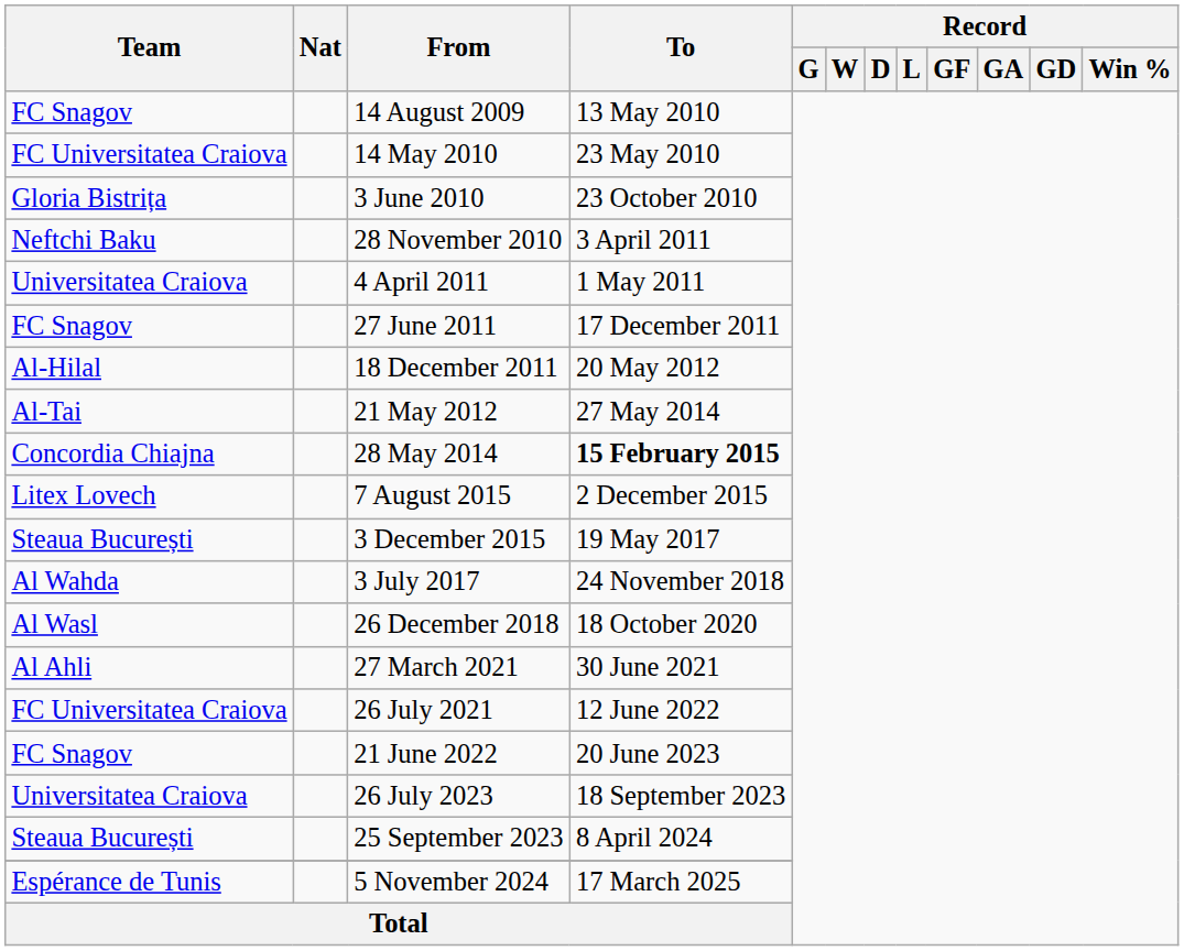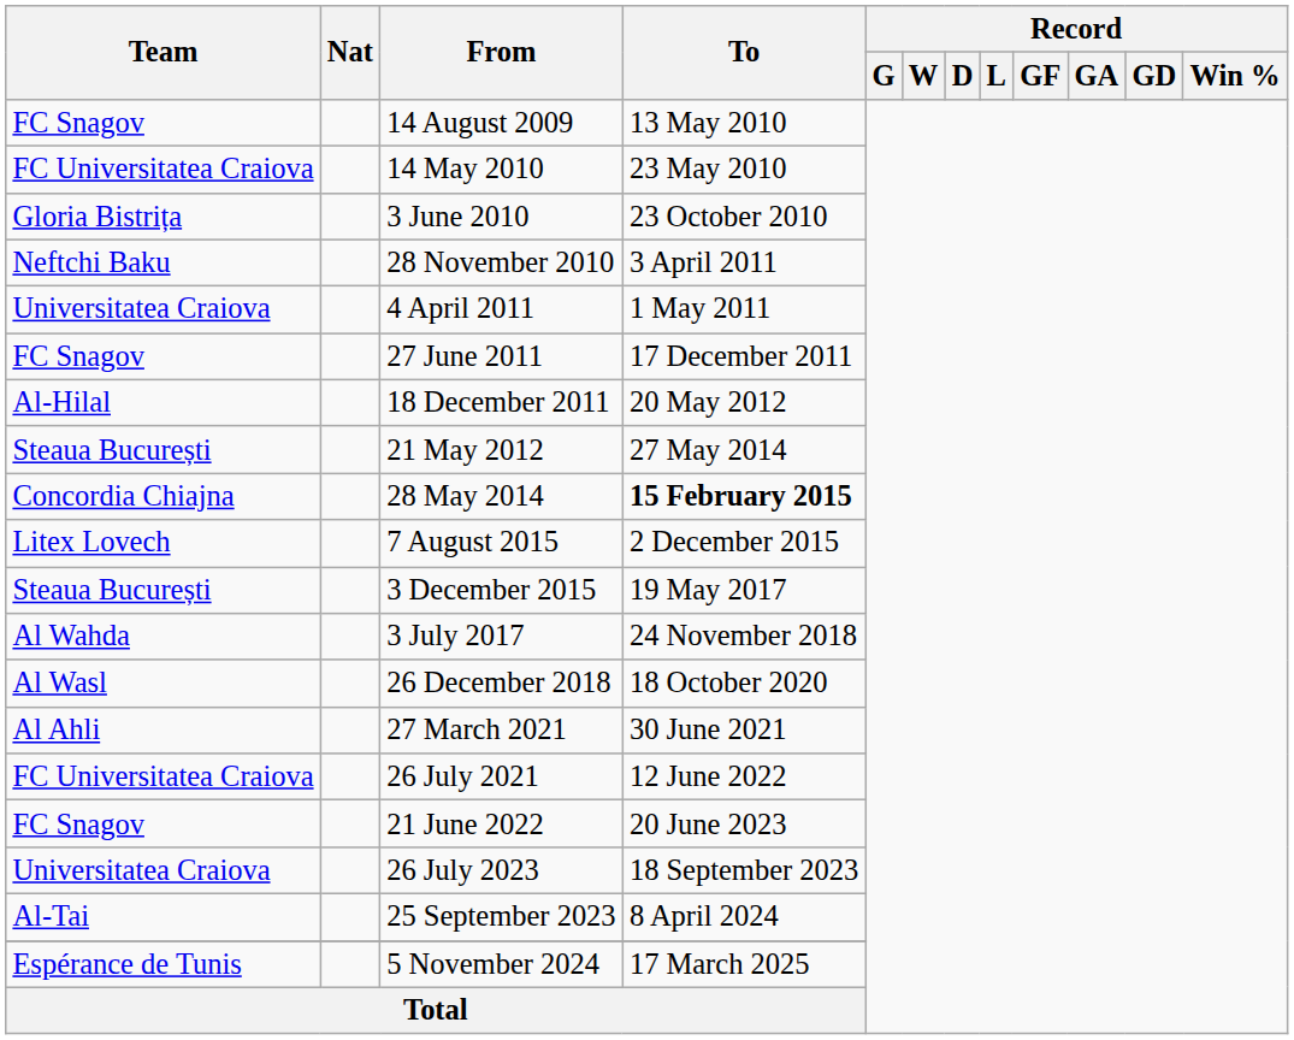 <table class="wikitable" style="text-align: center">
 <tr>
 <th rowspan=2>Team</th>
 <th rowspan=2>Nat</th>
 <th rowspan=2>From</th>
 <th rowspan=2>To</th>
 <th colspan=8>Record</th>
 </tr>
 <tr>
 <th>G</th>
 <th>W</th>
 <th>D</th>
 <th>L</th>
 <th>GF</th>
 <th>GA</th>
 <th>GD</th>
 <th>Win %</th>
 </tr>
 <tr>
 <td align=left><a href='#'>FC Snagov</a></td>
 <td></td>
 <td align=left>14 August 2009</td>
 <td align=left>13 May 2010<br></td>
 </tr>
 <tr>
 <td align=left><a href='#'>FC Universitatea Craiova</a></td>
 <td></td>
 <td align=left>14 May 2010</td>
 <td align=left>23 May 2010<br></td>
 </tr>
 <tr>
 <td align=left><a href='#'>Gloria Bistrița</a></td>
 <td></td>
 <td align=left>3 June 2010</td>
 <td align=left>23 October 2010<br></td>
 </tr>
 <tr>
 <td align=left><a href='#'>Neftchi Baku</a></td>
 <td></td>
 <td align=left>28 November 2010</td>
 <td align=left>3 April 2011<br></td>
 </tr>
 <tr>
 <td align=left><a href='#'>Universitatea Craiova</a></td>
 <td></td>
 <td align=left>4 April 2011</td>
 <td align=left>1 May 2011<br></td>
 </tr>
 <tr>
 <td align=left><a href='#'>FC Snagov</a></td>
 <td></td>
 <td align=left>27 June 2011</td>
 <td align=left>17 December 2011<br></td>
 </tr>
 <tr>
 <td align=left><a href='#'>Al-Hilal</a></td>
 <td></td>
 <td align=left>18 December 2011</td>
 <td align=left>20 May 2012<br></td>
 </tr>
 <tr>
-<td align=left><a href='#'>Al-Tai</a></td>
+<td align=left><a href='#'>Steaua București</a></td>
 <td></td>
 <td align=left>21 May 2012</td>
 <td align=left>27 May 2014<br></td>
 </tr>
 <tr>
 <td align=left><a href='#'>Concordia Chiajna</a></td>
 <td></td>
 <td align=left>28 May 2014</td>
 <td align=left><strong>15 February 2015<br></strong></td>
 </tr>
 <tr>
 <td align=left><a href='#'>Litex Lovech</a></td>
 <td></td>
 <td align=left>7 August 2015</td>
 <td align=left>2 December 2015<br></td>
 </tr>
 <tr>
 <td align=left><a href='#'>Steaua București</a></td>
 <td></td>
 <td align=left>3 December 2015</td>
 <td align=left>19 May 2017<br></td>
 </tr>
 <tr>
 <td align=left><a href='#'>Al Wahda</a></td>
 <td></td>
 <td align=left>3 July 2017</td>
 <td align=left>24 November 2018<br></td>
 </tr>
 <tr>
 <td align=left><a href='#'>Al Wasl</a></td>
 <td></td>
 <td align=left>26 December 2018</td>
 <td align=left>18 October 2020<br></td>
 </tr>
 <tr>
 <td align=left><a href='#'>Al Ahli</a></td>
 <td></td>
 <td align=left>27 March 2021</td>
 <td align=left>30 June 2021<br></td>
 </tr>
 <tr>
 <td align=left><a href='#'>FC Universitatea Craiova</a></td>
 <td></td>
 <td align=left>26 July 2021</td>
 <td align=left>12 June 2022<br></td>
 </tr>
 <tr>
 <td align=left><a href='#'>FC Snagov</a></td>
 <td></td>
 <td align=left>21 June 2022</td>
 <td align=left>20 June 2023<br></td>
 </tr>
 <tr>
 <td align=left><a href='#'>Universitatea Craiova</a></td>
 <td></td>
 <td align=left>26 July 2023</td>
 <td align=left>18 September 2023<br></td>
 </tr>
 <tr>
-<td align=left><a href='#'>Steaua București</a></td>
+<td align=left><a href='#'>Al-Tai</a></td>
 <td></td>
 <td align=left>25 September 2023</td>
 <td align=left>8 April 2024<br></td>
 </tr>
 <tr>
 </tr>
 <tr>
 <td align=left><a href='#'>Espérance de Tunis</a></td>
 <td></td>
 <td align=left>5 November 2024</td>
 <td align=left>17 March 2025<br></td>
 </tr>
 <tr>
 <th colspan=4>Total<br></th>
 </tr>
 </table>
